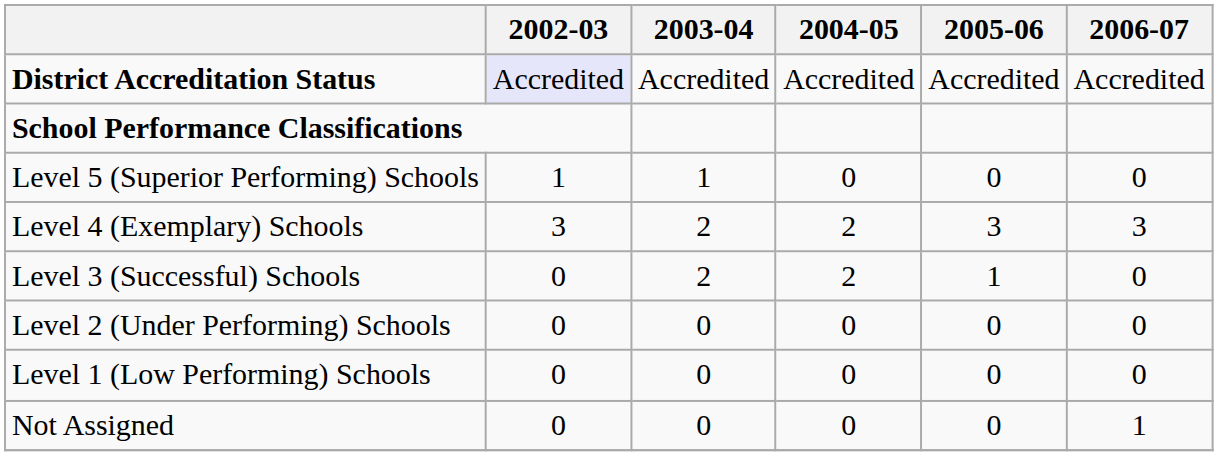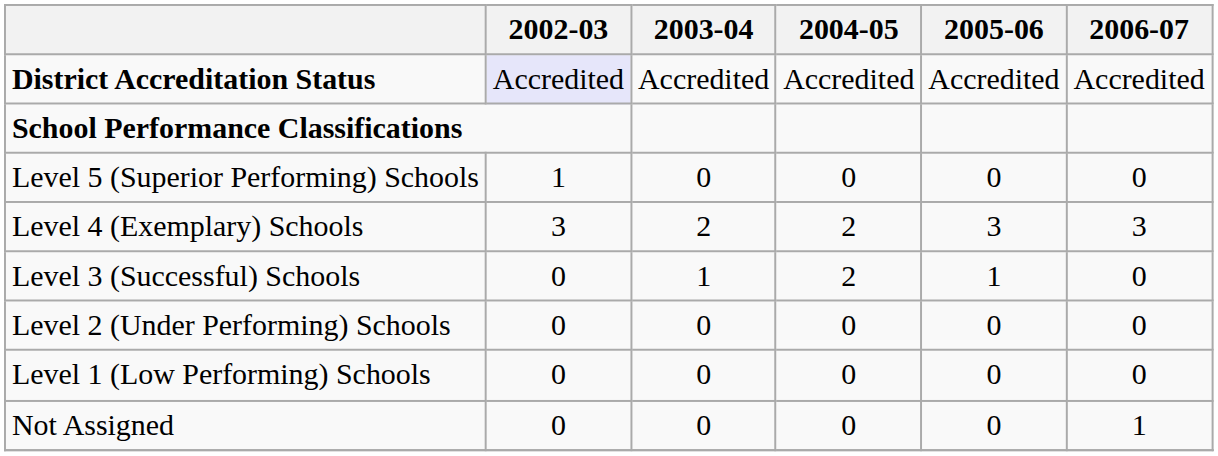 <table class="wikitable sortable" style="font-size: 95%;">
 <tr>
 <th></th>
 <th>2002-03</th>
 <th>2003-04</th>
 <th>2004-05</th>
 <th>2005-06</th>
 <th>2006-07</th>
 </tr>
 <tr>
 <td align="left"><strong>District Accreditation Status</strong></td>
 <td align="center" style="background: lavender;">Accredited</td>
 <td align="center">Accredited</td>
 <td align="center">Accredited</td>
 <td align="center">Accredited</td>
 <td align="center">Accredited</td>
 </tr>
 <tr>
 <td colspan="2" align="left"><strong>School Performance Classifications</strong></td>
 <td></td>
 <td></td>
 <td></td>
 <td></td>
 </tr>
 <tr>
 <td align="left">Level 5 (Superior Performing) Schools</td>
 <td align="center">1</td>
-<td align="center">1</td>
+<td align="center">0</td>
 <td align="center">0</td>
 <td align="center">0</td>
 <td align="center">0</td>
 </tr>
 <tr>
 <td align="left">Level 4 (Exemplary) Schools</td>
 <td align="center">3</td>
 <td align="center">2</td>
 <td align="center">2</td>
 <td align="center">3</td>
 <td align="center">3</td>
 </tr>
 <tr>
 <td align="left">Level 3 (Successful) Schools</td>
 <td align="center">0</td>
-<td align="center">2</td>
+<td align="center">1</td>
 <td align="center">2</td>
 <td align="center">1</td>
 <td align="center">0</td>
 </tr>
 <tr>
 <td align="left">Level 2 (Under Performing) Schools</td>
 <td align="center">0</td>
 <td align="center">0</td>
 <td align="center">0</td>
 <td align="center">0</td>
 <td align="center">0</td>
 </tr>
 <tr>
 <td align="left">Level 1 (Low Performing) Schools</td>
 <td align="center">0</td>
 <td align="center">0</td>
 <td align="center">0</td>
 <td align="center">0</td>
 <td align="center">0</td>
 </tr>
 <tr>
 <td align="left">Not Assigned</td>
 <td align="center">0</td>
 <td align="center">0</td>
 <td align="center">0</td>
 <td align="center">0</td>
 <td align="center">1</td>
 </tr>
 <tr>
 </tr>
 </table>
